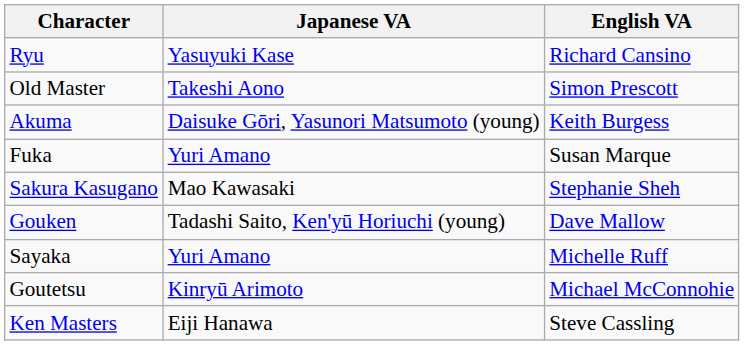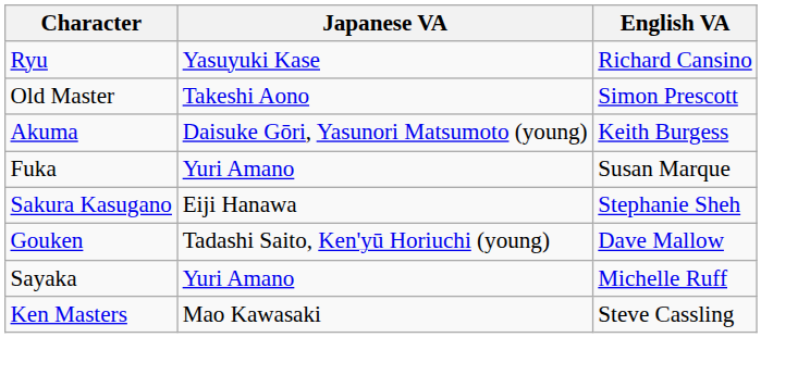 <table class="wikitable">
 <tr>
 <th>Character</th>
 <th>Japanese VA</th>
 <th>English VA</th>
 </tr>
 <tr>
 <td><a href='#'>Ryu</a></td>
 <td><a href='#'>Yasuyuki Kase</a></td>
 <td><a href='#'>Richard Cansino</a></td>
 </tr>
 <tr>
 <td>Old Master</td>
 <td><a href='#'>Takeshi Aono</a></td>
 <td><a href='#'>Simon Prescott</a></td>
 </tr>
 <tr>
 <td><a href='#'>Akuma</a></td>
 <td><a href='#'>Daisuke Gōri</a>, <a href='#'>Yasunori Matsumoto</a> (young)</td>
 <td><a href='#'>Keith Burgess</a></td>
 </tr>
 <tr>
 <td>Fuka</td>
 <td><a href='#'>Yuri Amano</a></td>
 <td>Susan Marque</td>
 </tr>
 <tr>
 <td><a href='#'>Sakura Kasugano</a></td>
-<td>Mao Kawasaki</td>
+<td>Eiji Hanawa</td>
 <td><a href='#'>Stephanie Sheh</a></td>
 </tr>
 <tr>
 <td><a href='#'>Gouken</a></td>
 <td>Tadashi Saito, <a href='#'>Ken'yū Horiuchi</a> (young)</td>
 <td><a href='#'>Dave Mallow</a></td>
 </tr>
 <tr>
 <td>Sayaka</td>
 <td><a href='#'>Yuri Amano</a></td>
 <td><a href='#'>Michelle Ruff</a></td>
 </tr>
 <tr>
-<td>Goutetsu</td>
-<td><a href='#'>Kinryū Arimoto</a></td>
-<td><a href='#'>Michael McConnohie</a></td>
-</tr>
-<tr>
 <td><a href='#'>Ken Masters</a></td>
-<td>Eiji Hanawa</td>
+<td>Mao Kawasaki</td>
 <td>Steve Cassling</td>
 </tr>
 </table>
